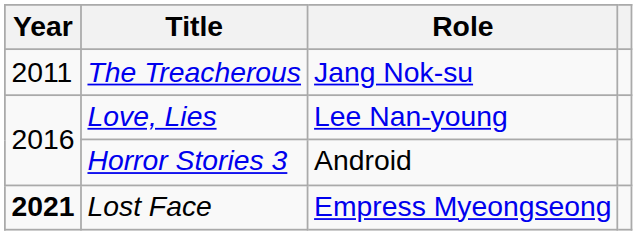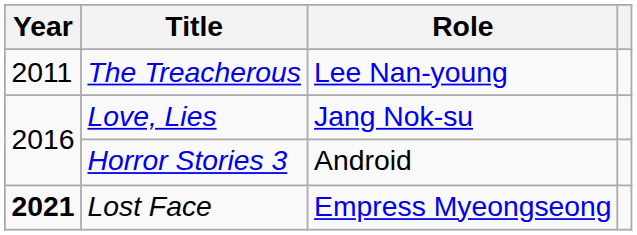 <table class="wikitable plainrowheaders">
 <tr>
 <th scope="col">Year</th>
 <th scope="col">Title</th>
 <th scope="col">Role</th>
 <th scope="col" class="unsortable"></th>
 </tr>
 <tr>
 <td>2011</td>
 <td><em><a href='#'>The Treacherous</a></em></td>
-<td><a href='#'>Jang Nok-su</a></td>
+<td><a href='#'>Lee Nan-young</a></td>
 <td></td>
 </tr>
 <tr>
 <td rowspan="2">2016</td>
 <td><em><a href='#'>Love, Lies</a></em></td>
-<td><a href='#'>Lee Nan-young</a></td>
+<td><a href='#'>Jang Nok-su</a></td>
 <td></td>
 </tr>
 <tr>
 <td><em><a href='#'>Horror Stories 3</a></em></td>
 <td>Android</td>
 <td></td>
 </tr>
 <tr>
 <td><strong>2021</strong></td>
 <td><em>Lost Face</em></td>
 <td><a href='#'>Empress Myeongseong</a></td>
 <td></td>
 </tr>
 </table>
